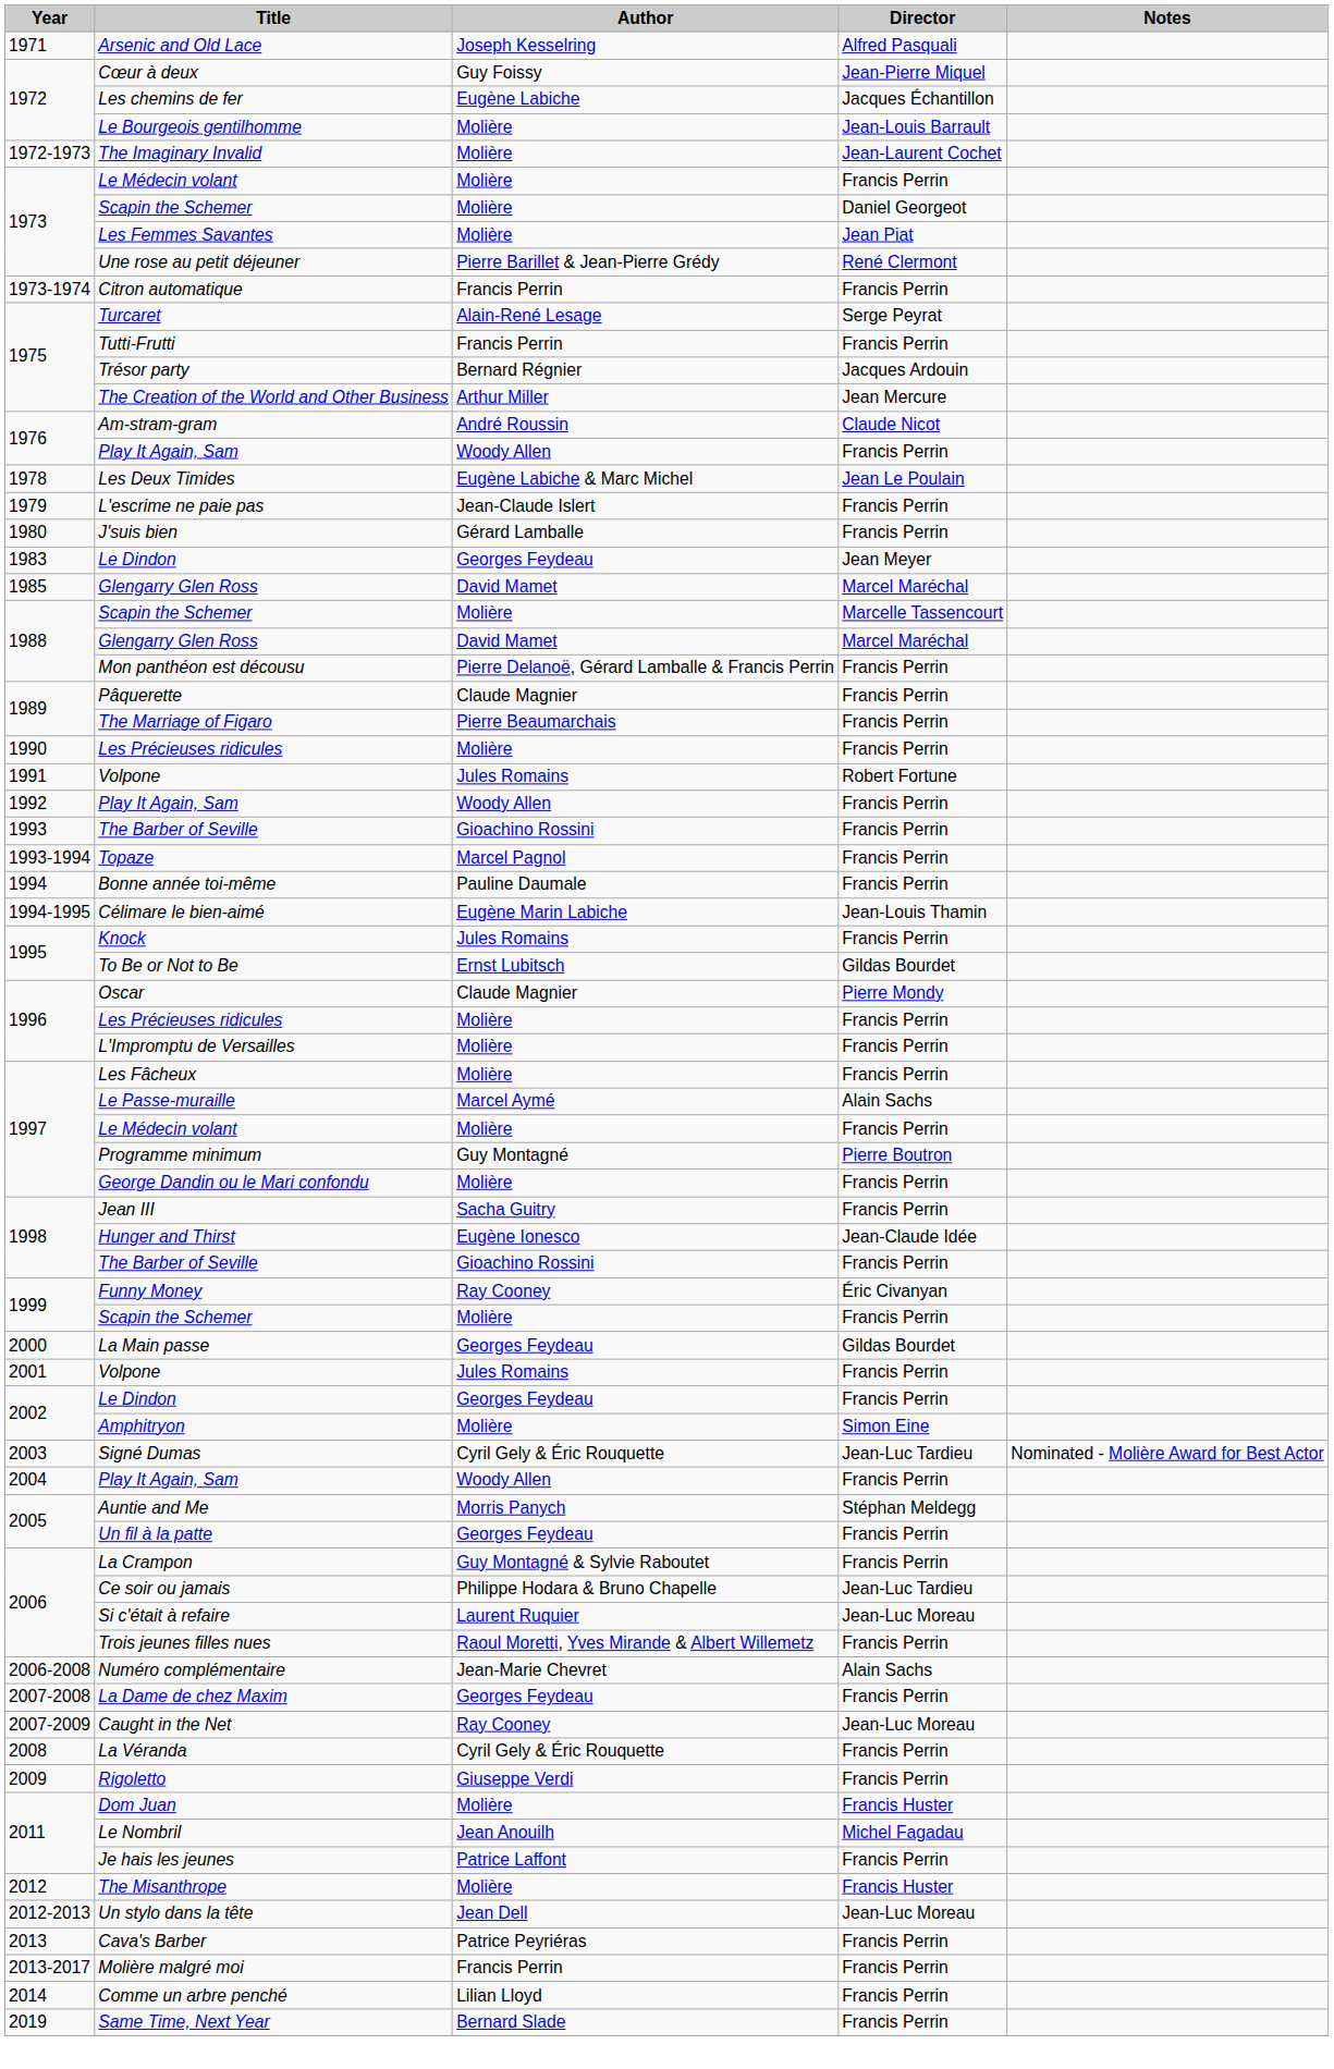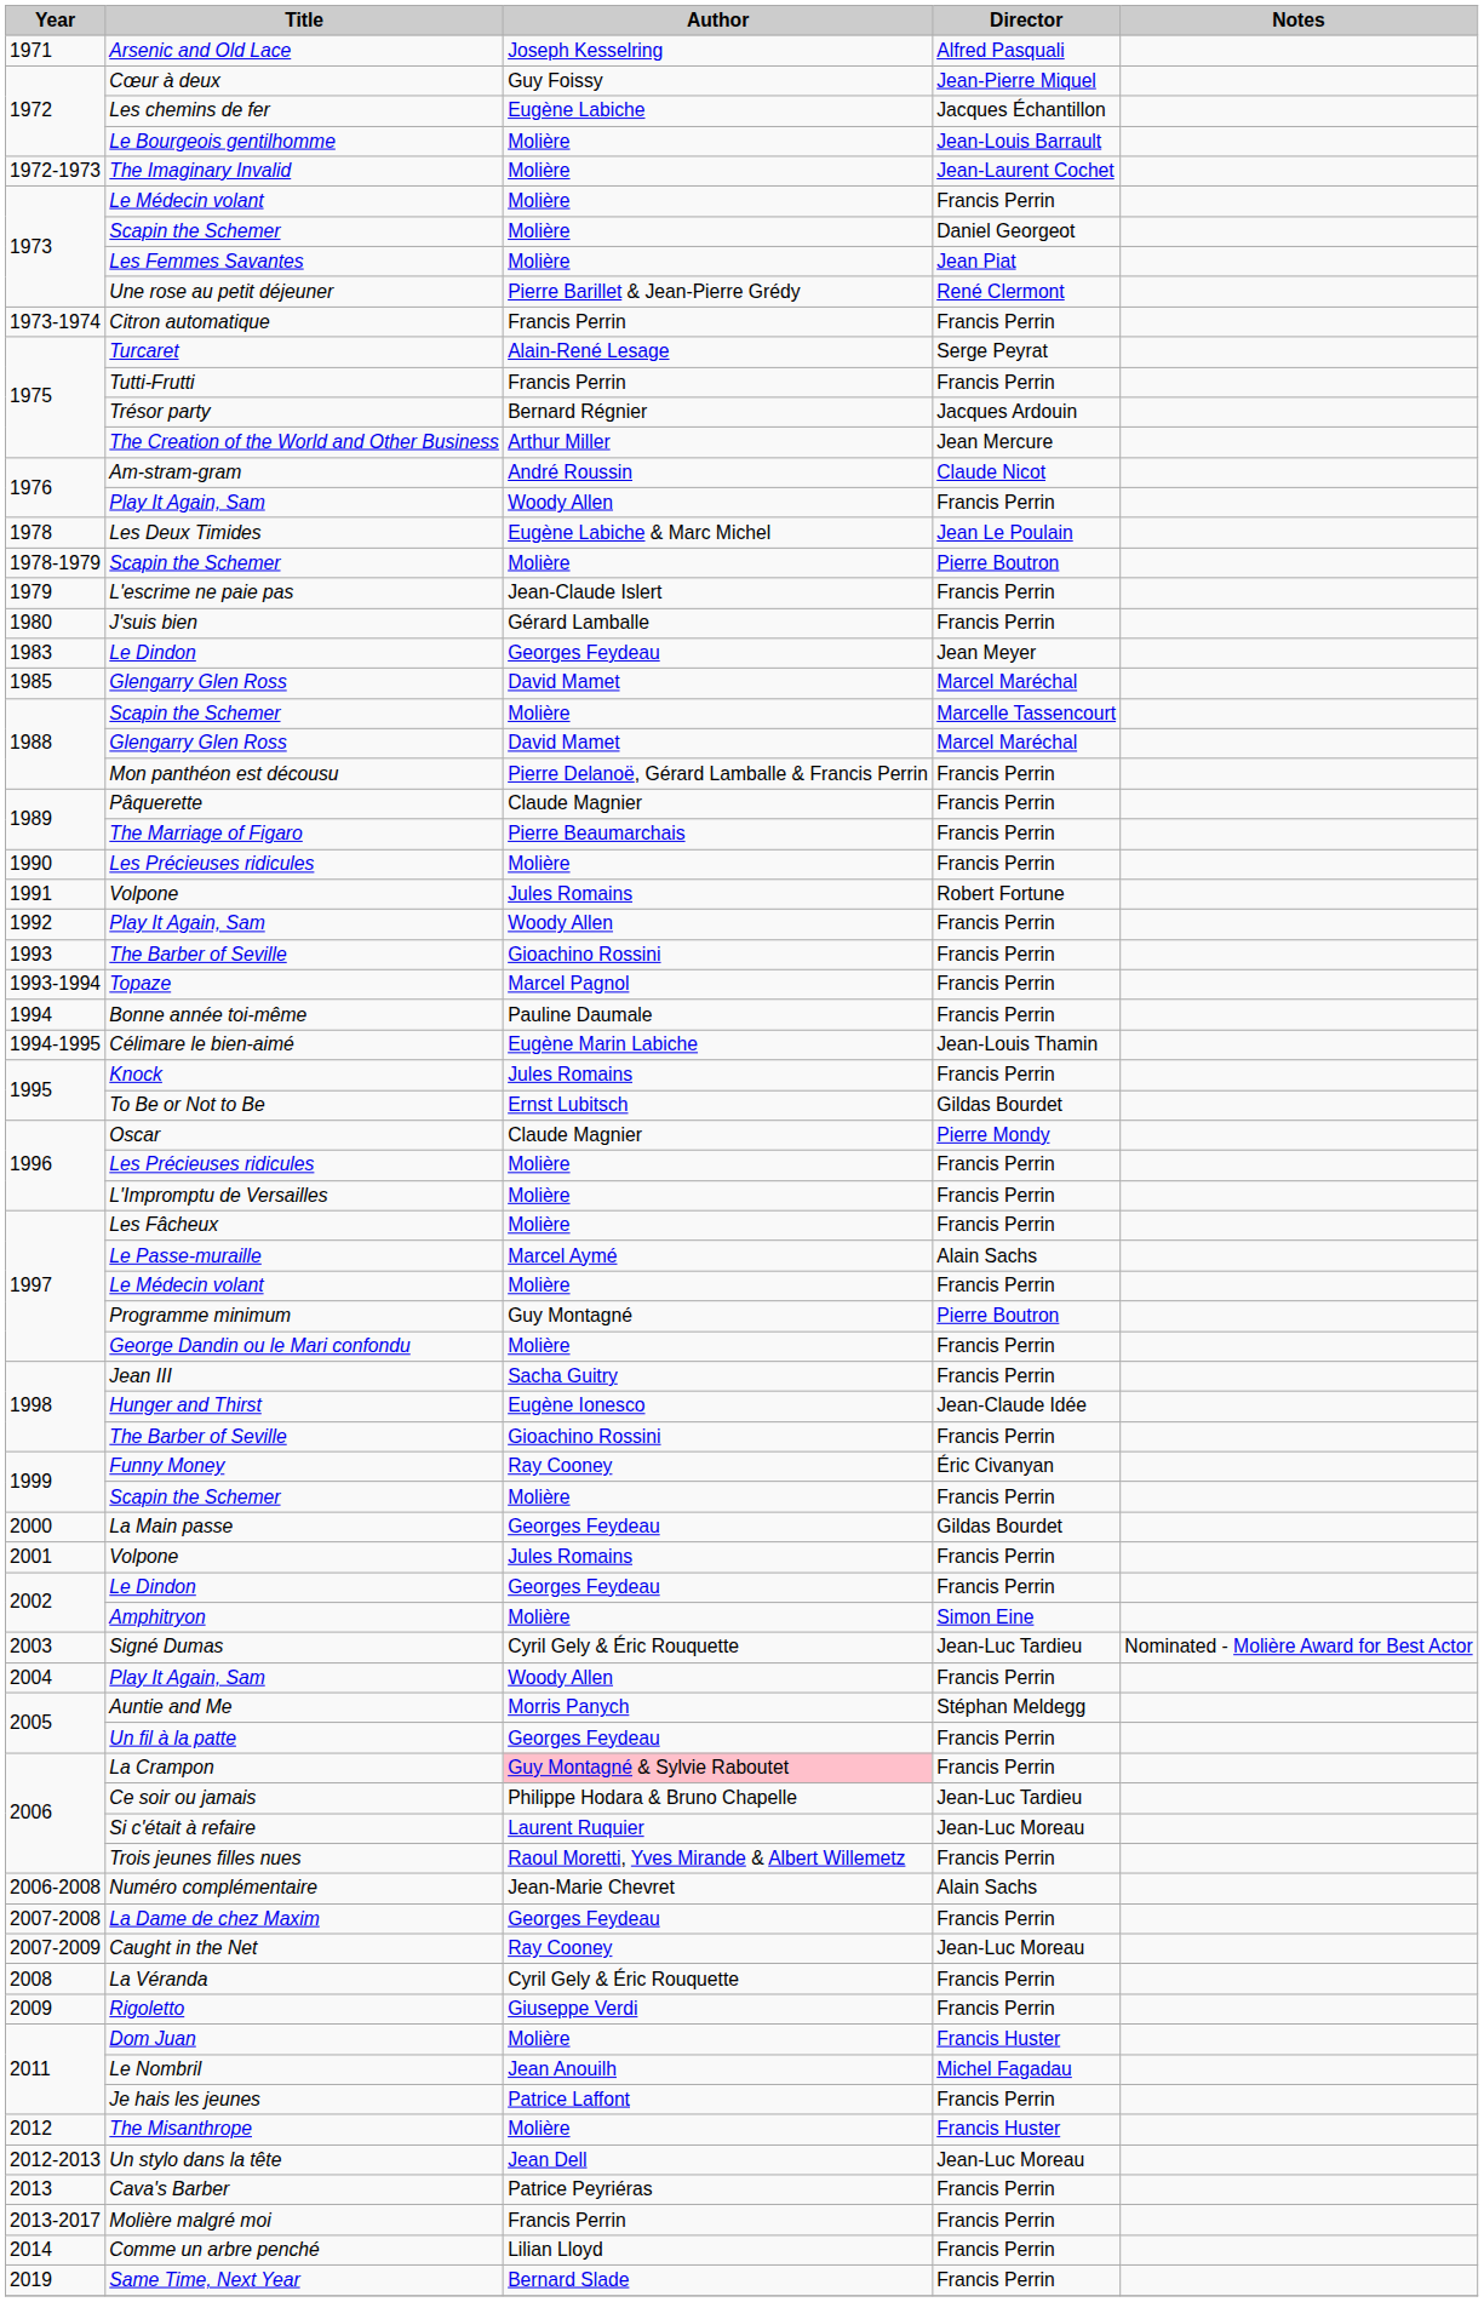 <table class="wikitable">
 <tr>
 <th style="background: #CCCCCC;">Year</th>
 <th style="background: #CCCCCC;">Title</th>
 <th style="background: #CCCCCC;">Author</th>
 <th style="background: #CCCCCC;">Director</th>
 <th style="background: #CCCCCC;">Notes</th>
 </tr>
 <tr>
 <td>1971</td>
 <td><em><a href='#'>Arsenic and Old Lace</a></em></td>
 <td><a href='#'>Joseph Kesselring</a></td>
 <td><a href='#'>Alfred Pasquali</a></td>
 <td></td>
 </tr>
 <tr>
 <td rowspan=3>1972</td>
 <td><em>Cœur à deux</em></td>
 <td>Guy Foissy</td>
 <td><a href='#'>Jean-Pierre Miquel</a></td>
 <td></td>
 </tr>
 <tr>
 <td><em>Les chemins de fer</em></td>
 <td><a href='#'>Eugène Labiche</a></td>
 <td>Jacques Échantillon</td>
 <td></td>
 </tr>
 <tr>
 <td><em><a href='#'>Le Bourgeois gentilhomme</a></em></td>
 <td><a href='#'>Molière</a></td>
 <td><a href='#'>Jean-Louis Barrault</a></td>
 <td></td>
 </tr>
 <tr>
 <td>1972-1973</td>
 <td><em><a href='#'>The Imaginary Invalid</a></em></td>
 <td><a href='#'>Molière</a></td>
 <td><a href='#'>Jean-Laurent Cochet</a></td>
 <td></td>
 </tr>
 <tr>
 <td rowspan=4>1973</td>
 <td><em><a href='#'>Le Médecin volant</a></em></td>
 <td><a href='#'>Molière</a></td>
 <td>Francis Perrin</td>
 <td></td>
 </tr>
 <tr>
 <td><em><a href='#'>Scapin the Schemer</a></em></td>
 <td><a href='#'>Molière</a></td>
 <td>Daniel Georgeot</td>
 <td></td>
 </tr>
 <tr>
 <td><em><a href='#'>Les Femmes Savantes</a></em></td>
 <td><a href='#'>Molière</a></td>
 <td><a href='#'>Jean Piat</a></td>
 <td></td>
 </tr>
 <tr>
 <td><em>Une rose au petit déjeuner</em></td>
 <td><a href='#'>Pierre Barillet</a> & Jean-Pierre Grédy</td>
 <td><a href='#'>René Clermont</a></td>
 <td></td>
 </tr>
 <tr>
 <td>1973-1974</td>
 <td><em>Citron automatique</em></td>
 <td>Francis Perrin</td>
 <td>Francis Perrin</td>
 <td></td>
 </tr>
 <tr>
 <td rowspan=4>1975</td>
 <td><em><a href='#'>Turcaret</a></em></td>
 <td><a href='#'>Alain-René Lesage</a></td>
 <td>Serge Peyrat</td>
 <td></td>
 </tr>
 <tr>
 <td><em>Tutti-Frutti</em></td>
 <td>Francis Perrin</td>
 <td>Francis Perrin</td>
 <td></td>
 </tr>
 <tr>
 <td><em>Trésor party</em></td>
 <td>Bernard Régnier</td>
 <td>Jacques Ardouin</td>
 <td></td>
 </tr>
 <tr>
 <td><em><a href='#'>The Creation of the World and Other Business</a></em></td>
 <td><a href='#'>Arthur Miller</a></td>
 <td>Jean Mercure</td>
 <td></td>
 </tr>
 <tr>
 <td rowspan=2>1976</td>
 <td><em>Am-stram-gram</em></td>
 <td><a href='#'>André Roussin</a></td>
 <td><a href='#'>Claude Nicot</a></td>
 <td></td>
 </tr>
 <tr>
 <td><em><a href='#'>Play It Again, Sam</a></em></td>
 <td><a href='#'>Woody Allen</a></td>
 <td>Francis Perrin</td>
 <td></td>
 </tr>
 <tr>
 <td>1978</td>
 <td><em>Les Deux Timides</em></td>
 <td><a href='#'>Eugène Labiche</a> & Marc Michel</td>
 <td><a href='#'>Jean Le Poulain</a></td>
+<td></td>
+</tr>
+<tr>
+<td>1978-1979</td>
+<td><em><a href='#'>Scapin the Schemer</a></em></td>
+<td><a href='#'>Molière</a></td>
+<td><a href='#'>Pierre Boutron</a></td>
 <td></td>
 </tr>
 <tr>
 <td>1979</td>
 <td><em>L'escrime ne paie pas</em></td>
 <td>Jean-Claude Islert</td>
 <td>Francis Perrin</td>
 <td></td>
 </tr>
 <tr>
 <td>1980</td>
 <td><em>J'suis bien</em></td>
 <td>Gérard Lamballe</td>
 <td>Francis Perrin</td>
 <td></td>
 </tr>
 <tr>
 <td>1983</td>
 <td><em><a href='#'>Le Dindon</a></em></td>
 <td><a href='#'>Georges Feydeau</a></td>
 <td>Jean Meyer</td>
 <td></td>
 </tr>
 <tr>
 <td>1985</td>
 <td><em><a href='#'>Glengarry Glen Ross</a></em></td>
 <td><a href='#'>David Mamet</a></td>
 <td><a href='#'>Marcel Maréchal</a></td>
 <td></td>
 </tr>
 <tr>
 <td rowspan=3>1988</td>
 <td><em><a href='#'>Scapin the Schemer</a></em></td>
 <td><a href='#'>Molière</a></td>
 <td><a href='#'>Marcelle Tassencourt</a></td>
 <td></td>
 </tr>
 <tr>
 <td><em><a href='#'>Glengarry Glen Ross</a></em></td>
 <td><a href='#'>David Mamet</a></td>
 <td><a href='#'>Marcel Maréchal</a></td>
 <td></td>
 </tr>
 <tr>
 <td><em>Mon panthéon est décousu</em></td>
 <td><a href='#'>Pierre Delanoë</a>, Gérard Lamballe & Francis Perrin</td>
 <td>Francis Perrin</td>
 <td></td>
 </tr>
 <tr>
 <td rowspan=2>1989</td>
 <td><em>Pâquerette</em></td>
 <td>Claude Magnier</td>
 <td>Francis Perrin</td>
 <td></td>
 </tr>
 <tr>
 <td><em><a href='#'>The Marriage of Figaro</a></em></td>
 <td><a href='#'>Pierre Beaumarchais</a></td>
 <td>Francis Perrin</td>
 <td></td>
 </tr>
 <tr>
 <td>1990</td>
 <td><em><a href='#'>Les Précieuses ridicules</a></em></td>
 <td><a href='#'>Molière</a></td>
 <td>Francis Perrin</td>
 <td></td>
 </tr>
 <tr>
 <td>1991</td>
 <td><em>Volpone</em></td>
 <td><a href='#'>Jules Romains</a></td>
 <td>Robert Fortune</td>
 <td></td>
 </tr>
 <tr>
 <td>1992</td>
 <td><em><a href='#'>Play It Again, Sam</a></em></td>
 <td><a href='#'>Woody Allen</a></td>
 <td>Francis Perrin</td>
 <td></td>
 </tr>
 <tr>
 <td>1993</td>
 <td><em><a href='#'>The Barber of Seville</a></em></td>
 <td><a href='#'>Gioachino Rossini</a></td>
 <td>Francis Perrin</td>
 <td></td>
 </tr>
 <tr>
 <td>1993-1994</td>
 <td><em><a href='#'>Topaze</a></em></td>
 <td><a href='#'>Marcel Pagnol</a></td>
 <td>Francis Perrin</td>
 <td></td>
 </tr>
 <tr>
 <td>1994</td>
 <td><em>Bonne année toi-même</em></td>
 <td>Pauline Daumale</td>
 <td>Francis Perrin</td>
 <td></td>
 </tr>
 <tr>
 <td>1994-1995</td>
 <td><em>Célimare le bien-aimé</em></td>
 <td><a href='#'>Eugène Marin Labiche</a></td>
 <td>Jean-Louis Thamin</td>
 <td></td>
 </tr>
 <tr>
 <td rowspan=2>1995</td>
 <td><em><a href='#'>Knock</a></em></td>
 <td><a href='#'>Jules Romains</a></td>
 <td>Francis Perrin</td>
 <td></td>
 </tr>
 <tr>
 <td><em>To Be or Not to Be</em></td>
 <td><a href='#'>Ernst Lubitsch</a></td>
 <td>Gildas Bourdet</td>
 <td></td>
 </tr>
 <tr>
 <td rowspan=3>1996</td>
 <td><em>Oscar</em></td>
 <td>Claude Magnier</td>
 <td><a href='#'>Pierre Mondy</a></td>
 <td></td>
 </tr>
 <tr>
 <td><em><a href='#'>Les Précieuses ridicules</a></em></td>
 <td><a href='#'>Molière</a></td>
 <td>Francis Perrin</td>
 <td></td>
 </tr>
 <tr>
 <td><em>L'Impromptu de Versailles</em></td>
 <td><a href='#'>Molière</a></td>
 <td>Francis Perrin</td>
 <td></td>
 </tr>
 <tr>
 <td rowspan=5>1997</td>
 <td><em>Les Fâcheux</em></td>
 <td><a href='#'>Molière</a></td>
 <td>Francis Perrin</td>
 <td></td>
 </tr>
 <tr>
 <td><em><a href='#'>Le Passe-muraille</a></em></td>
 <td><a href='#'>Marcel Aymé</a></td>
 <td>Alain Sachs</td>
 <td></td>
 </tr>
 <tr>
 <td><em><a href='#'>Le Médecin volant</a></em></td>
 <td><a href='#'>Molière</a></td>
 <td>Francis Perrin</td>
 <td></td>
 </tr>
 <tr>
 <td><em>Programme minimum</em></td>
 <td>Guy Montagné</td>
 <td><a href='#'>Pierre Boutron</a></td>
 <td></td>
 </tr>
 <tr>
 <td><em><a href='#'>George Dandin ou le Mari confondu</a></em></td>
 <td><a href='#'>Molière</a></td>
 <td>Francis Perrin</td>
 <td></td>
 </tr>
 <tr>
 <td rowspan=3>1998</td>
 <td><em>Jean III</em></td>
 <td><a href='#'>Sacha Guitry</a></td>
 <td>Francis Perrin</td>
 <td></td>
 </tr>
 <tr>
 <td><em><a href='#'>Hunger and Thirst</a></em></td>
 <td><a href='#'>Eugène Ionesco</a></td>
 <td>Jean-Claude Idée</td>
 <td></td>
 </tr>
 <tr>
 <td><em><a href='#'>The Barber of Seville</a></em></td>
 <td><a href='#'>Gioachino Rossini</a></td>
 <td>Francis Perrin</td>
 <td></td>
 </tr>
 <tr>
 <td rowspan=2>1999</td>
 <td><em><a href='#'>Funny Money</a></em></td>
 <td><a href='#'>Ray Cooney</a></td>
 <td>Éric Civanyan</td>
 <td></td>
 </tr>
 <tr>
 <td><em><a href='#'>Scapin the Schemer</a></em></td>
 <td><a href='#'>Molière</a></td>
 <td>Francis Perrin</td>
 <td></td>
 </tr>
 <tr>
 <td>2000</td>
 <td><em>La Main passe</em></td>
 <td><a href='#'>Georges Feydeau</a></td>
 <td>Gildas Bourdet</td>
 <td></td>
 </tr>
 <tr>
 <td>2001</td>
 <td><em>Volpone</em></td>
 <td><a href='#'>Jules Romains</a></td>
 <td>Francis Perrin</td>
 <td></td>
 </tr>
 <tr>
 <td rowspan=2>2002</td>
 <td><em><a href='#'>Le Dindon</a></em></td>
 <td><a href='#'>Georges Feydeau</a></td>
 <td>Francis Perrin</td>
 <td></td>
 </tr>
 <tr>
 <td><em><a href='#'>Amphitryon</a></em></td>
 <td><a href='#'>Molière</a></td>
 <td><a href='#'>Simon Eine</a></td>
 <td></td>
 </tr>
 <tr>
 <td>2003</td>
 <td><em>Signé Dumas</em></td>
 <td>Cyril Gely & Éric Rouquette</td>
 <td>Jean-Luc Tardieu</td>
 <td>Nominated - <a href='#'>Molière Award for Best Actor</a></td>
 </tr>
 <tr>
 <td>2004</td>
 <td><em><a href='#'>Play It Again, Sam</a></em></td>
 <td><a href='#'>Woody Allen</a></td>
 <td>Francis Perrin</td>
 <td></td>
 </tr>
 <tr>
 <td rowspan=2>2005</td>
 <td><em>Auntie and Me</em></td>
 <td><a href='#'>Morris Panych</a></td>
 <td>Stéphan Meldegg</td>
 <td></td>
 </tr>
 <tr>
 <td><em><a href='#'>Un fil à la patte</a></em></td>
 <td><a href='#'>Georges Feydeau</a></td>
 <td>Francis Perrin</td>
 <td></td>
 </tr>
 <tr>
 <td rowspan=4>2006</td>
 <td><em>La Crampon</em></td>
-<td><a href='#'>Guy Montagné</a> & Sylvie Raboutet</td>
+<td style="background: pink;"><a href='#'>Guy Montagné</a> & Sylvie Raboutet</td>
 <td>Francis Perrin</td>
 <td></td>
 </tr>
 <tr>
 <td><em>Ce soir ou jamais</em></td>
 <td>Philippe Hodara & Bruno Chapelle</td>
 <td>Jean-Luc Tardieu</td>
 <td></td>
 </tr>
 <tr>
 <td><em>Si c'était à refaire</em></td>
 <td><a href='#'>Laurent Ruquier</a></td>
 <td>Jean-Luc Moreau</td>
 <td></td>
 </tr>
 <tr>
 <td><em>Trois jeunes filles nues</em></td>
 <td><a href='#'>Raoul Moretti</a>, <a href='#'>Yves Mirande</a> & <a href='#'>Albert Willemetz</a></td>
 <td>Francis Perrin</td>
 <td></td>
 </tr>
 <tr>
 <td>2006-2008</td>
 <td><em>Numéro complémentaire</em></td>
 <td>Jean-Marie Chevret</td>
 <td>Alain Sachs</td>
 <td></td>
 </tr>
 <tr>
 <td>2007-2008</td>
 <td><em><a href='#'>La Dame de chez Maxim</a></em></td>
 <td><a href='#'>Georges Feydeau</a></td>
 <td>Francis Perrin</td>
 <td></td>
 </tr>
 <tr>
 <td>2007-2009</td>
 <td><em>Caught in the Net</em></td>
 <td><a href='#'>Ray Cooney</a></td>
 <td>Jean-Luc Moreau</td>
 <td></td>
 </tr>
 <tr>
 <td>2008</td>
 <td><em>La Véranda</em></td>
 <td>Cyril Gely & Éric Rouquette</td>
 <td>Francis Perrin</td>
 <td></td>
 </tr>
 <tr>
 <td>2009</td>
 <td><em><a href='#'>Rigoletto</a></em></td>
 <td><a href='#'>Giuseppe Verdi</a></td>
 <td>Francis Perrin</td>
 <td></td>
 </tr>
 <tr>
 <td rowspan=3>2011</td>
 <td><em><a href='#'>Dom Juan</a></em></td>
 <td><a href='#'>Molière</a></td>
 <td><a href='#'>Francis Huster</a></td>
 <td></td>
 </tr>
 <tr>
 <td><em>Le Nombril</em></td>
 <td><a href='#'>Jean Anouilh</a></td>
 <td><a href='#'>Michel Fagadau</a></td>
 <td></td>
 </tr>
 <tr>
 <td><em>Je hais les jeunes</em></td>
 <td><a href='#'>Patrice Laffont</a></td>
 <td>Francis Perrin</td>
 <td></td>
 </tr>
 <tr>
 <td>2012</td>
 <td><em><a href='#'>The Misanthrope</a></em></td>
 <td><a href='#'>Molière</a></td>
 <td><a href='#'>Francis Huster</a></td>
 <td></td>
 </tr>
 <tr>
 <td>2012-2013</td>
 <td><em>Un stylo dans la tête</em></td>
 <td><a href='#'>Jean Dell</a></td>
 <td>Jean-Luc Moreau</td>
 <td></td>
 </tr>
 <tr>
 <td>2013</td>
 <td><em>Cava's Barber</em></td>
 <td>Patrice Peyriéras</td>
 <td>Francis Perrin</td>
 <td></td>
 </tr>
 <tr>
 <td>2013-2017</td>
 <td><em>Molière malgré moi</em></td>
 <td>Francis Perrin</td>
 <td>Francis Perrin</td>
 <td></td>
 </tr>
 <tr>
 <td>2014</td>
 <td><em>Comme un arbre penché</em></td>
 <td>Lilian Lloyd</td>
 <td>Francis Perrin</td>
 <td></td>
 </tr>
 <tr>
 <td>2019</td>
 <td><em><a href='#'>Same Time, Next Year</a></em></td>
 <td><a href='#'>Bernard Slade</a></td>
 <td>Francis Perrin</td>
 <td></td>
 </tr>
 <tr>
 </tr>
 </table>
